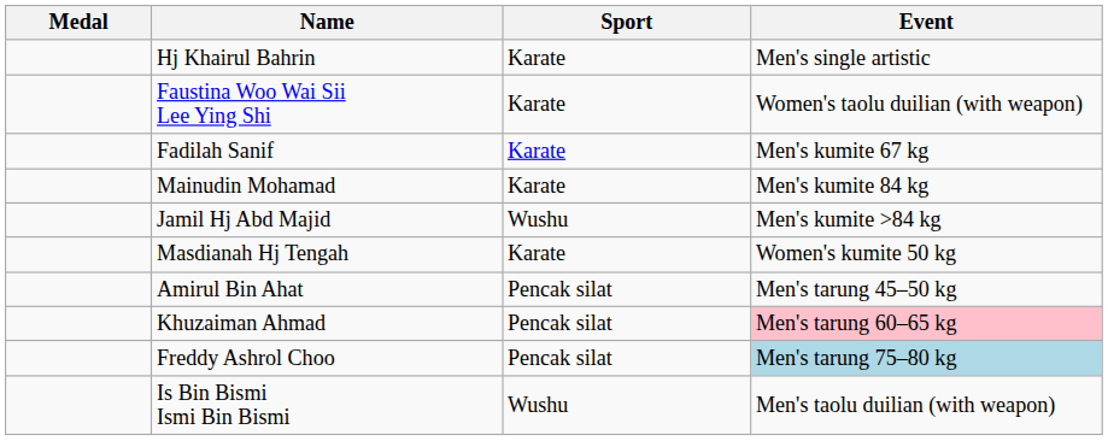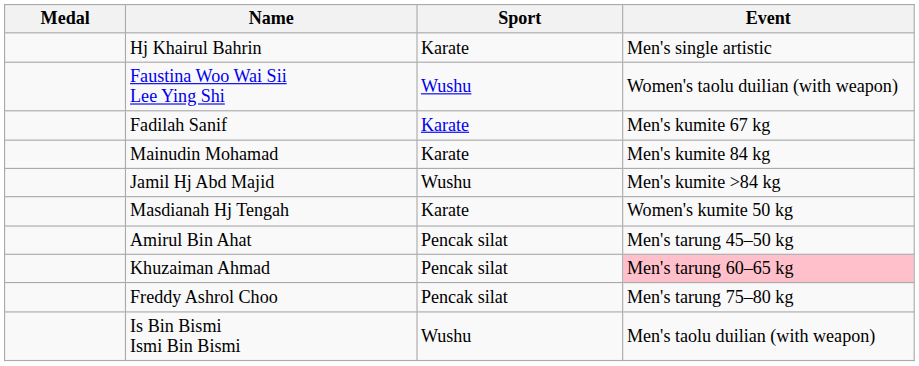 <table class="wikitable" style="font-size:100%">
 <tr>
 <th width="100">Medal</th>
 <th width="250">Name</th>
 <th width="175">Sport</th>
 <th width="250">Event</th>
 </tr>
 <tr>
 <td></td>
 <td>Hj Khairul Bahrin</td>
 <td>Karate</td>
 <td>Men's single artistic</td>
 </tr>
 <tr>
 <td></td>
 <td><a href='#'>Faustina Woo Wai Sii</a> <br>  <a href='#'>Lee Ying Shi</a> <br></td>
-<td>Karate</td>
+<td><a href='#'>Wushu</a></td>
 <td>Women's taolu duilian (with weapon)</td>
 </tr>
 <tr>
 <td></td>
 <td>Fadilah Sanif</td>
 <td><a href='#'>Karate</a></td>
 <td>Men's kumite 67 kg</td>
 </tr>
 <tr>
 <td></td>
 <td>Mainudin Mohamad</td>
 <td>Karate</td>
 <td>Men's kumite 84 kg</td>
 </tr>
 <tr>
 <td></td>
 <td>Jamil Hj Abd Majid</td>
 <td>Wushu</td>
 <td>Men's kumite >84 kg</td>
 </tr>
 <tr>
 <td></td>
 <td>Masdianah Hj Tengah</td>
 <td>Karate</td>
 <td>Women's kumite 50 kg</td>
 </tr>
 <tr>
 <td></td>
 <td>Amirul Bin Ahat</td>
 <td>Pencak silat</td>
 <td>Men's tarung 45–50 kg</td>
 </tr>
 <tr>
 <td></td>
 <td>Khuzaiman Ahmad</td>
 <td>Pencak silat</td>
 <td style="background: pink;">Men's tarung 60–65 kg</td>
 </tr>
 <tr>
 <td></td>
 <td>Freddy Ashrol Choo</td>
 <td>Pencak silat</td>
-<td style="background: lightblue;">Men's tarung 75–80 kg</td>
+<td>Men's tarung 75–80 kg</td>
 </tr>
 <tr>
 <td></td>
 <td>Is Bin Bismi <br> Ismi Bin Bismi<br></td>
 <td>Wushu</td>
 <td>Men's taolu duilian (with weapon)</td>
 </tr>
 </table>
